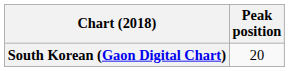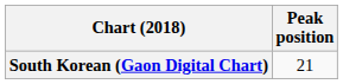 <table class="wikitable plainrowheaders" style="text-align:center">
 <tr>
 <th scope="col">Chart (2018)</th>
 <th scope="col">Peak<br>position</th>
 </tr>
 <tr>
 <th scope="row">South Korean (<a href='#'>Gaon Digital Chart</a>)</th>
-<td>20</td>
+<td>21</td>
 </tr>
 </table>
